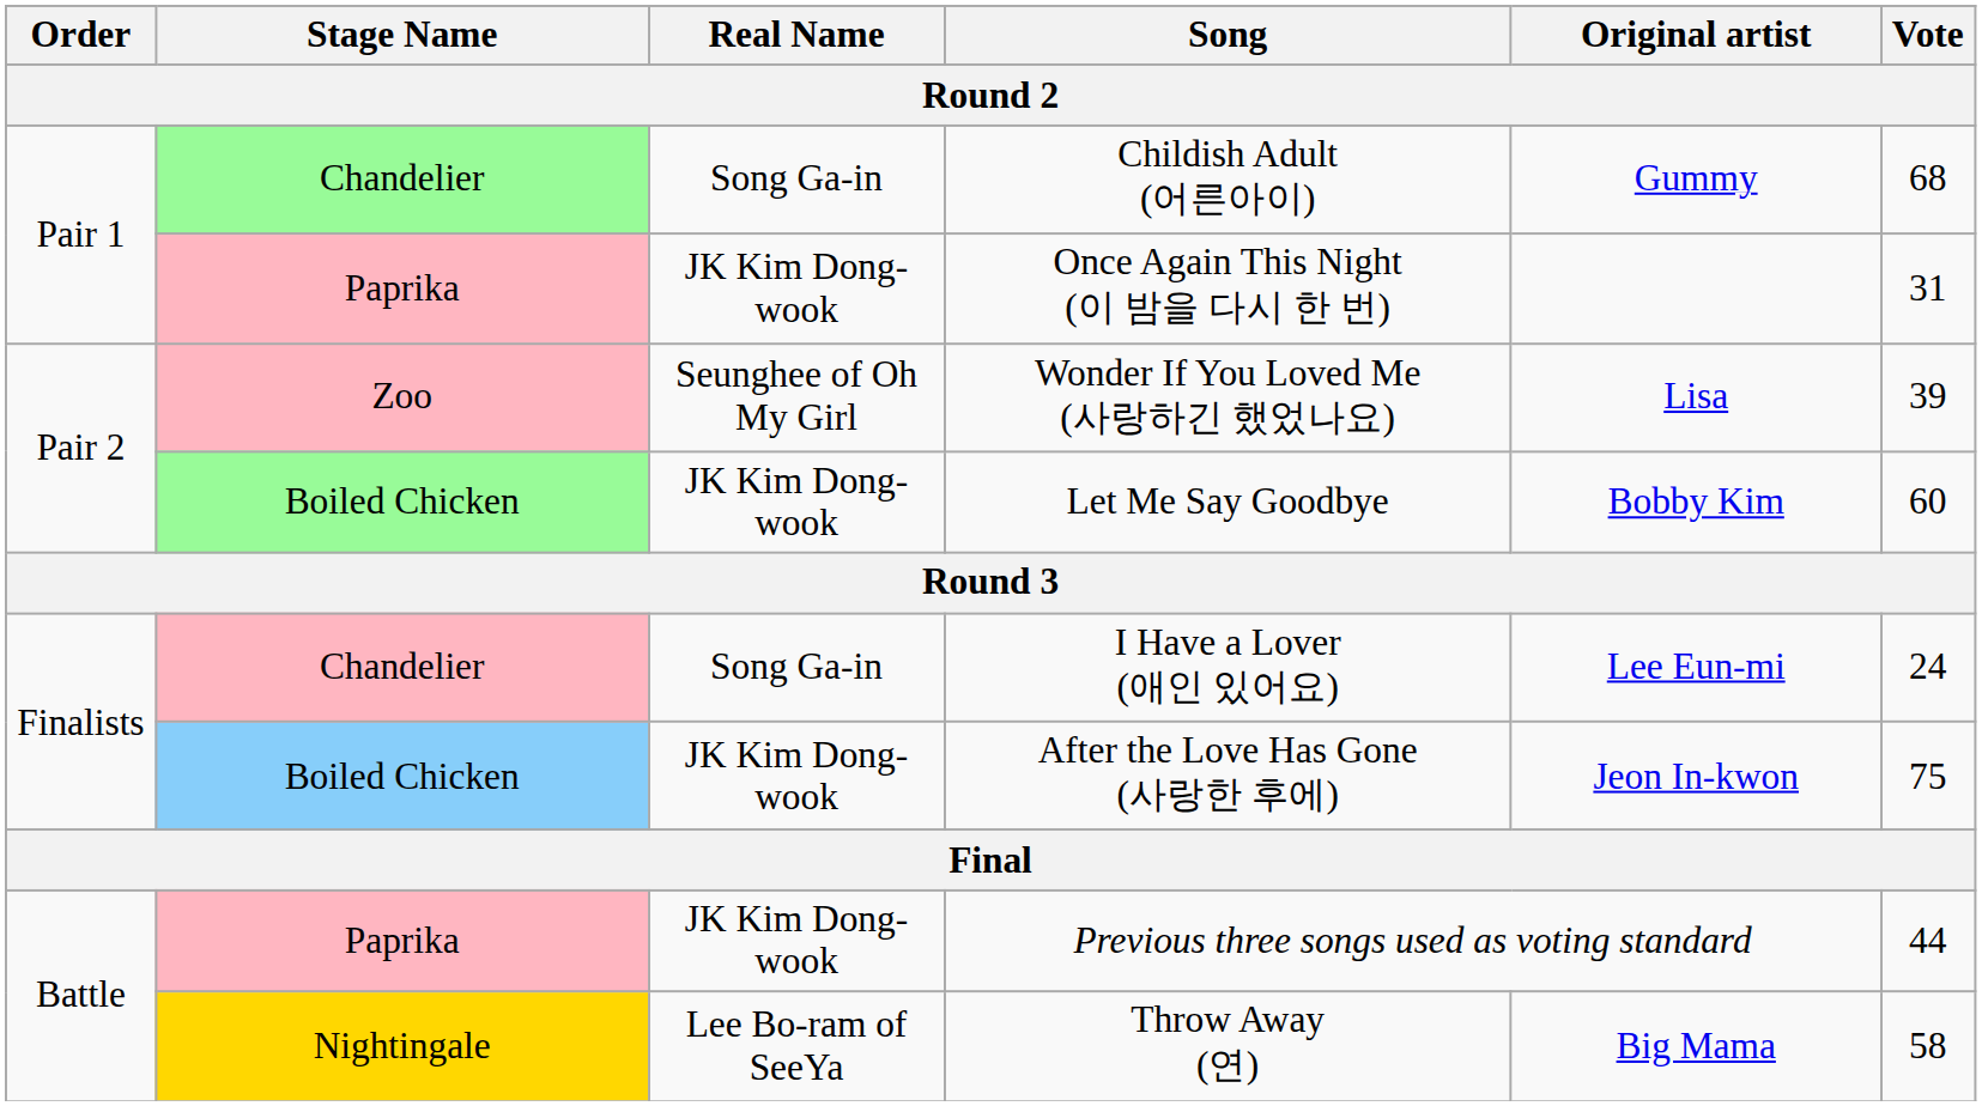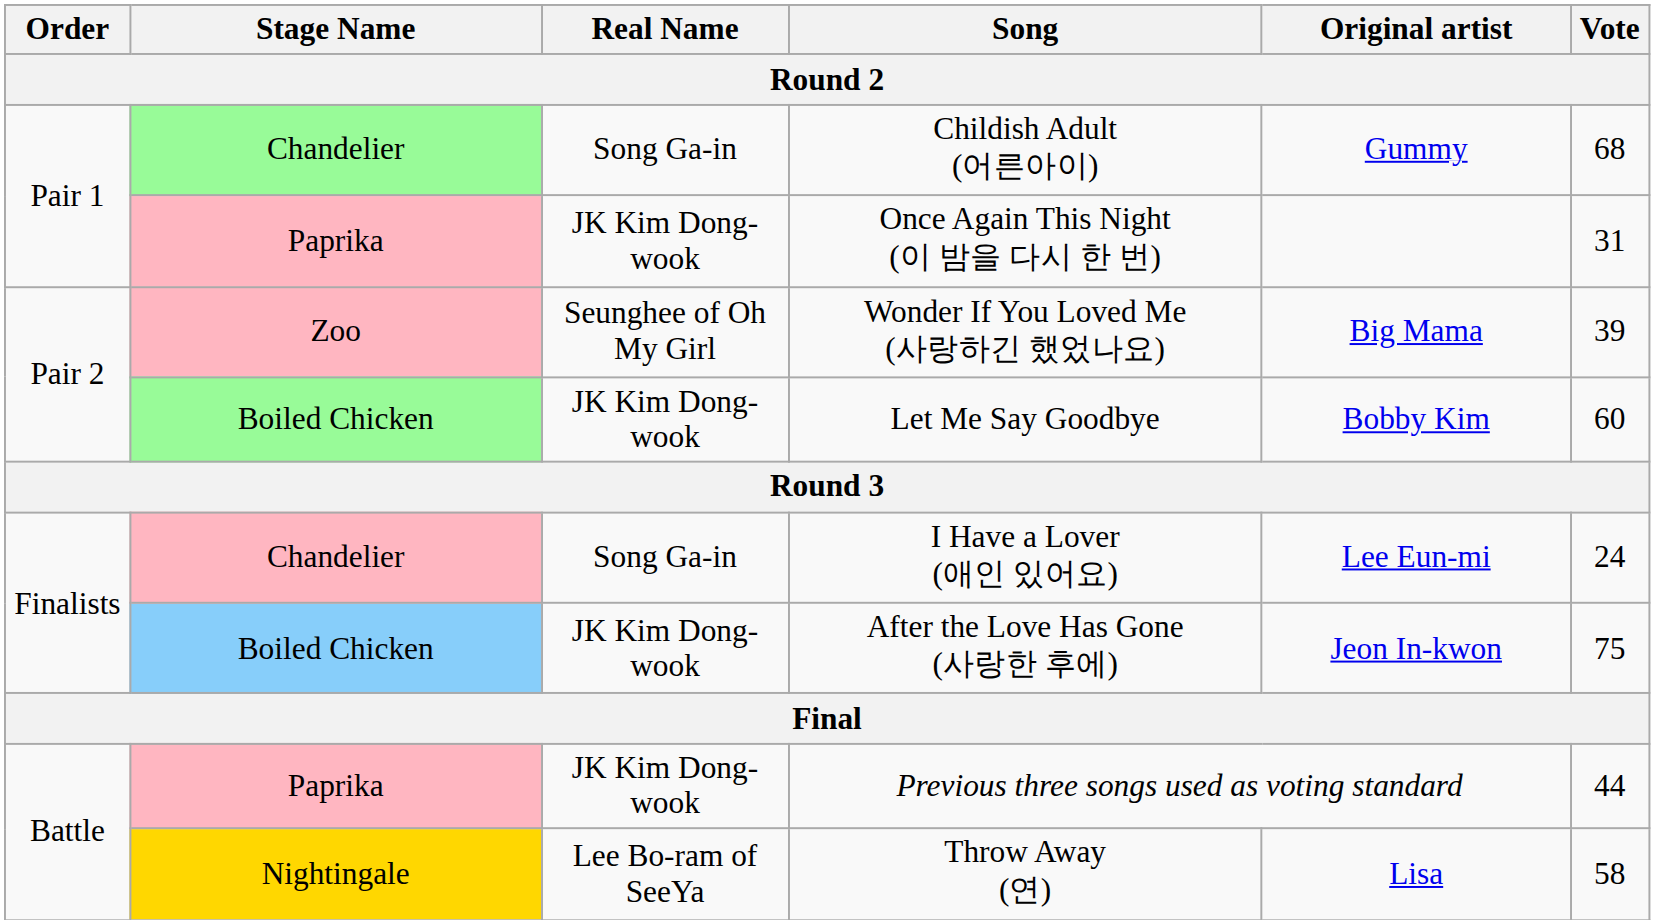 <table class="wikitable" style="text-align:center; width:95%;">
 <tr>
 <th style="width:1%;">Order</th>
 <th style="width:20%;">Stage Name</th>
 <th style="width:12%;">Real Name</th>
 <th style="width:23%;">Song</th>
 <th style="width:15%;">Original artist</th>
 <th style="width:1%;">Vote</th>
 </tr>
 <tr>
 <th colspan=6>Round 2</th>
 </tr>
 <tr>
 <td rowspan=2>Pair 1</td>
 <td bgcolor="palegreen">Chandelier</td>
 <td>Song Ga-in</td>
 <td>Childish Adult<br>(어른아이)</td>
 <td><a href='#'>Gummy</a></td>
 <td>68</td>
 </tr>
 <tr>
 <td bgcolor="lightpink">Paprika</td>
 <td>JK Kim Dong-wook</td>
 <td>Once Again This Night<br>(이 밤을 다시 한 번)</td>
 <td></td>
 <td>31</td>
 </tr>
 <tr>
 <td rowspan=2>Pair 2</td>
 <td bgcolor="lightpink">Zoo</td>
 <td>Seunghee of Oh My Girl</td>
 <td>Wonder If You Loved Me<br>(사랑하긴 했었나요)</td>
-<td><a href='#'>Lisa</a></td>
+<td><a href='#'>Big Mama</a></td>
 <td>39</td>
 </tr>
 <tr>
 <td bgcolor="palegreen">Boiled Chicken</td>
 <td>JK Kim Dong-wook</td>
 <td>Let Me Say Goodbye</td>
 <td><a href='#'>Bobby Kim</a></td>
 <td>60</td>
 </tr>
 <tr>
 <th colspan=6>Round 3</th>
 </tr>
 <tr>
 <td rowspan=2>Finalists</td>
 <td bgcolor="lightpink">Chandelier</td>
 <td>Song Ga-in</td>
 <td>I Have a Lover<br>(애인 있어요)</td>
 <td><a href='#'>Lee Eun-mi</a></td>
 <td>24</td>
 </tr>
 <tr>
 <td bgcolor="lightskyblue">Boiled Chicken</td>
 <td>JK Kim Dong-wook</td>
 <td>After the Love Has Gone<br>(사랑한 후에)</td>
 <td><a href='#'>Jeon In-kwon</a></td>
 <td>75</td>
 </tr>
 <tr>
 <th colspan=6>Final</th>
 </tr>
 <tr>
 <td rowspan=2>Battle</td>
 <td bgcolor="lightpink">Paprika</td>
 <td>JK Kim Dong-wook</td>
 <td colspan=2><em>Previous three songs used as voting standard</em></td>
 <td>44</td>
 </tr>
 <tr>
 <td bgcolor="gold">Nightingale</td>
 <td>Lee Bo-ram of SeeYa</td>
 <td>Throw Away<br>(연)</td>
-<td><a href='#'>Big Mama</a></td>
+<td><a href='#'>Lisa</a></td>
 <td>58</td>
 </tr>
 </table>
